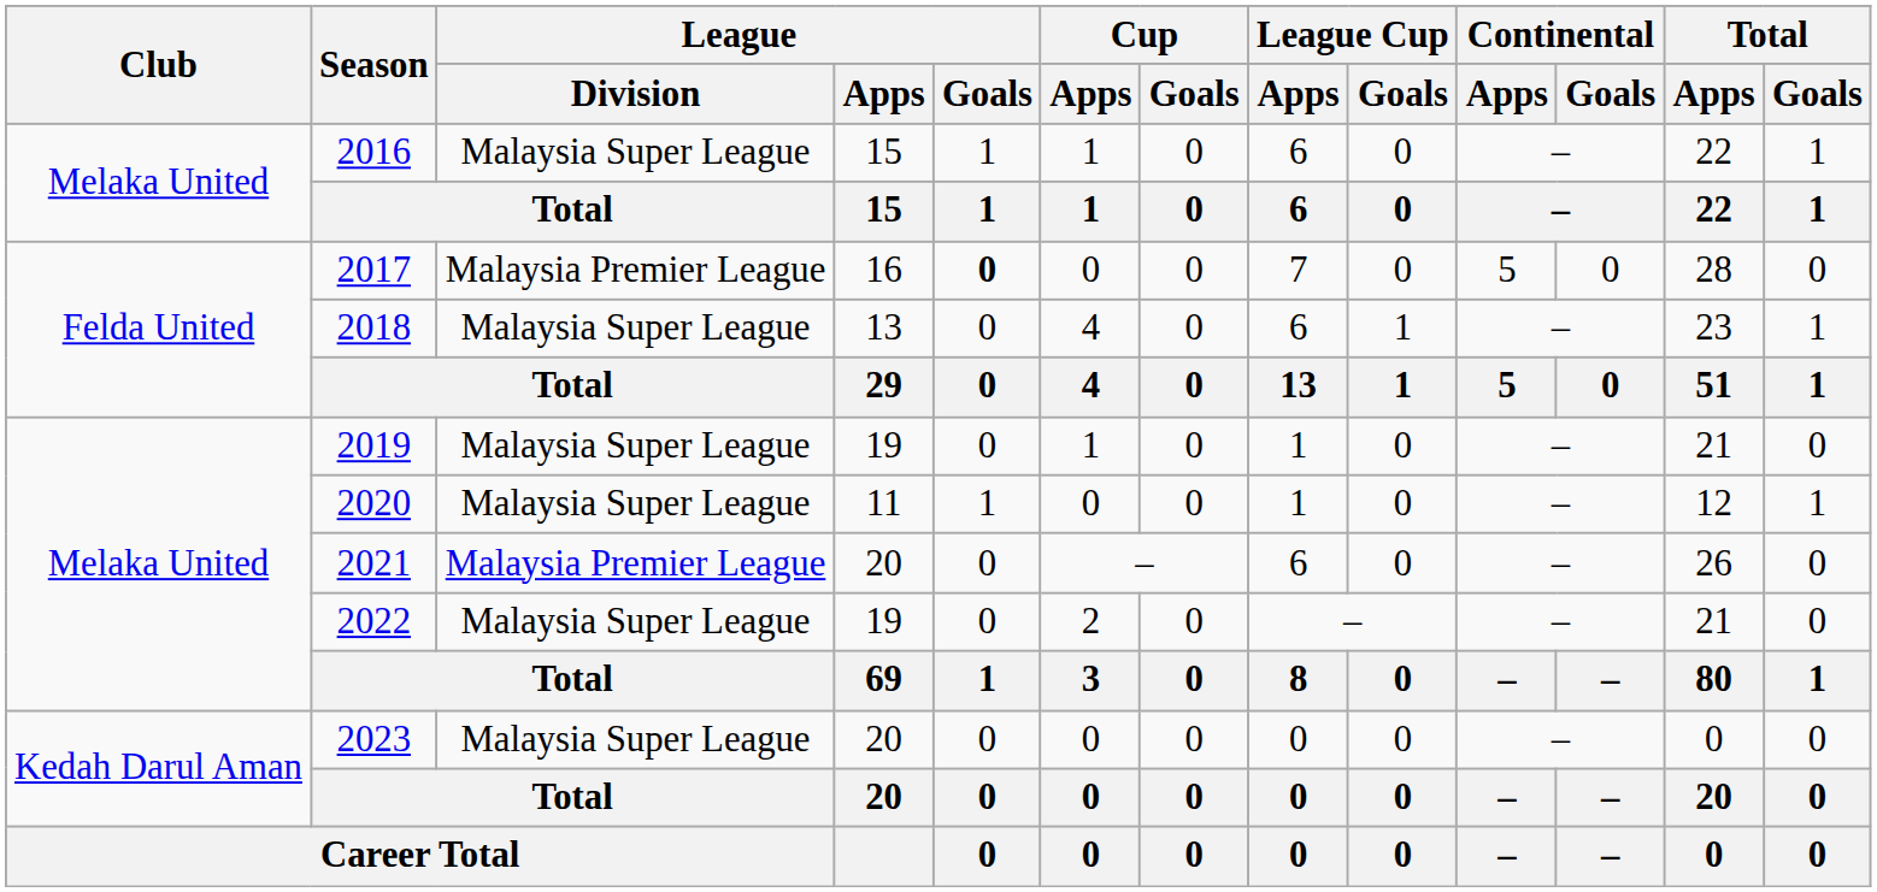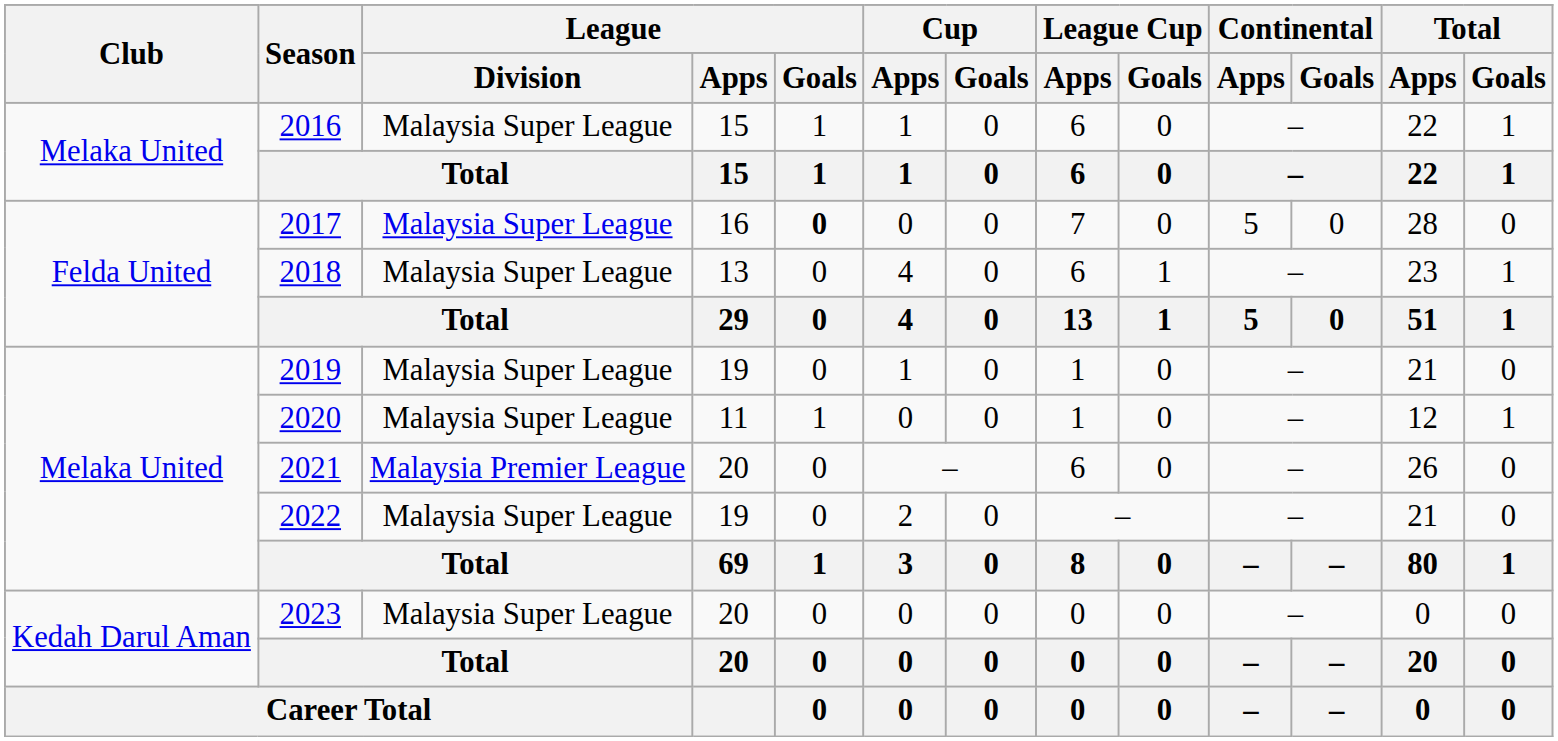 <table class=wikitable style="text-align:center">
 <tr>
 <th rowspan=2>Club</th>
 <th rowspan=2>Season</th>
 <th colspan=3>League</th>
 <th colspan=2>Cup</th>
 <th colspan=2>League Cup</th>
 <th colspan=2>Continental</th>
 <th colspan=2>Total</th>
 </tr>
 <tr>
 <th>Division</th>
 <th>Apps</th>
 <th>Goals</th>
 <th>Apps</th>
 <th>Goals</th>
 <th>Apps</th>
 <th>Goals</th>
 <th>Apps</th>
 <th>Goals</th>
 <th>Apps</th>
 <th>Goals</th>
 </tr>
 <tr>
 <td rowspan="2"><a href='#'>Melaka United</a></td>
 <td><a href='#'>2016</a></td>
 <td>Malaysia Super League</td>
 <td>15</td>
 <td>1</td>
 <td>1</td>
 <td>0</td>
 <td>6</td>
 <td>0</td>
 <td colspan=2>–</td>
 <td>22</td>
 <td>1</td>
 </tr>
 <tr>
 <th colspan="2">Total</th>
 <th>15</th>
 <th>1</th>
 <th>1</th>
 <th>0</th>
 <th>6</th>
 <th>0</th>
 <th colspan=2>–</th>
 <th>22</th>
 <th>1</th>
 </tr>
 <tr>
 <td rowspan="3"><a href='#'>Felda United</a></td>
 <td><a href='#'>2017</a></td>
-<td>Malaysia Premier League</td>
+<td><a href='#'>Malaysia Super League</a></td>
 <td>16</td>
 <td><strong>0</strong></td>
 <td>0</td>
 <td>0</td>
 <td>7</td>
 <td>0</td>
 <td>5</td>
 <td>0</td>
 <td>28</td>
 <td>0</td>
 </tr>
 <tr>
 <td><a href='#'>2018</a></td>
 <td>Malaysia Super League</td>
 <td>13</td>
 <td>0</td>
 <td>4</td>
 <td>0</td>
 <td>6</td>
 <td>1</td>
 <td colspan=2>–</td>
 <td>23</td>
 <td>1</td>
 </tr>
 <tr>
 <th colspan="2">Total</th>
 <th>29</th>
 <th>0</th>
 <th>4</th>
 <th>0</th>
 <th>13</th>
 <th>1</th>
 <th>5</th>
 <th>0</th>
 <th>51</th>
 <th>1</th>
 </tr>
 <tr>
 <td rowspan="5"><a href='#'>Melaka United</a></td>
 <td><a href='#'>2019</a></td>
 <td>Malaysia Super League</td>
 <td>19</td>
 <td>0</td>
 <td>1</td>
 <td>0</td>
 <td>1</td>
 <td>0</td>
 <td colspan=2>–</td>
 <td>21</td>
 <td>0</td>
 </tr>
 <tr>
 <td><a href='#'>2020</a></td>
 <td>Malaysia Super League</td>
 <td>11</td>
 <td>1</td>
 <td>0</td>
 <td>0</td>
 <td>1</td>
 <td>0</td>
 <td colspan=2>–</td>
 <td>12</td>
 <td>1</td>
 </tr>
 <tr>
 <td><a href='#'>2021</a></td>
 <td><a href='#'>Malaysia Premier League</a></td>
 <td>20</td>
 <td>0</td>
 <td colspan=2>–</td>
 <td>6</td>
 <td>0</td>
 <td colspan=2>–</td>
 <td>26</td>
 <td>0</td>
 </tr>
 <tr>
 <td><a href='#'>2022</a></td>
 <td>Malaysia Super League</td>
 <td>19</td>
 <td>0</td>
 <td>2</td>
 <td>0</td>
 <td colspan=2>–</td>
 <td colspan=2>–</td>
 <td>21</td>
 <td>0</td>
 </tr>
 <tr>
 <th colspan="2">Total</th>
 <th>69</th>
 <th>1</th>
 <th>3</th>
 <th>0</th>
 <th>8</th>
 <th>0</th>
 <th>–</th>
 <th>–</th>
 <th>80</th>
 <th>1</th>
 </tr>
 <tr>
 <td rowspan="2"><a href='#'>Kedah Darul Aman</a></td>
 <td><a href='#'>2023</a></td>
 <td>Malaysia Super League</td>
 <td>20</td>
 <td>0</td>
 <td>0</td>
 <td>0</td>
 <td>0</td>
 <td>0</td>
 <td colspan=2>–</td>
 <td>0</td>
 <td>0</td>
 </tr>
 <tr>
 <th colspan="2">Total</th>
 <th>20</th>
 <th>0</th>
 <th>0</th>
 <th>0</th>
 <th>0</th>
 <th>0</th>
 <th>–</th>
 <th>–</th>
 <th>20</th>
 <th>0</th>
 </tr>
 <tr>
 <th colspan="3">Career Total</th>
 <th></th>
 <th>0</th>
 <th>0</th>
 <th>0</th>
 <th>0</th>
 <th>0</th>
 <th>–</th>
 <th>–</th>
 <th>0</th>
 <th>0</th>
 </tr>
 </table>
